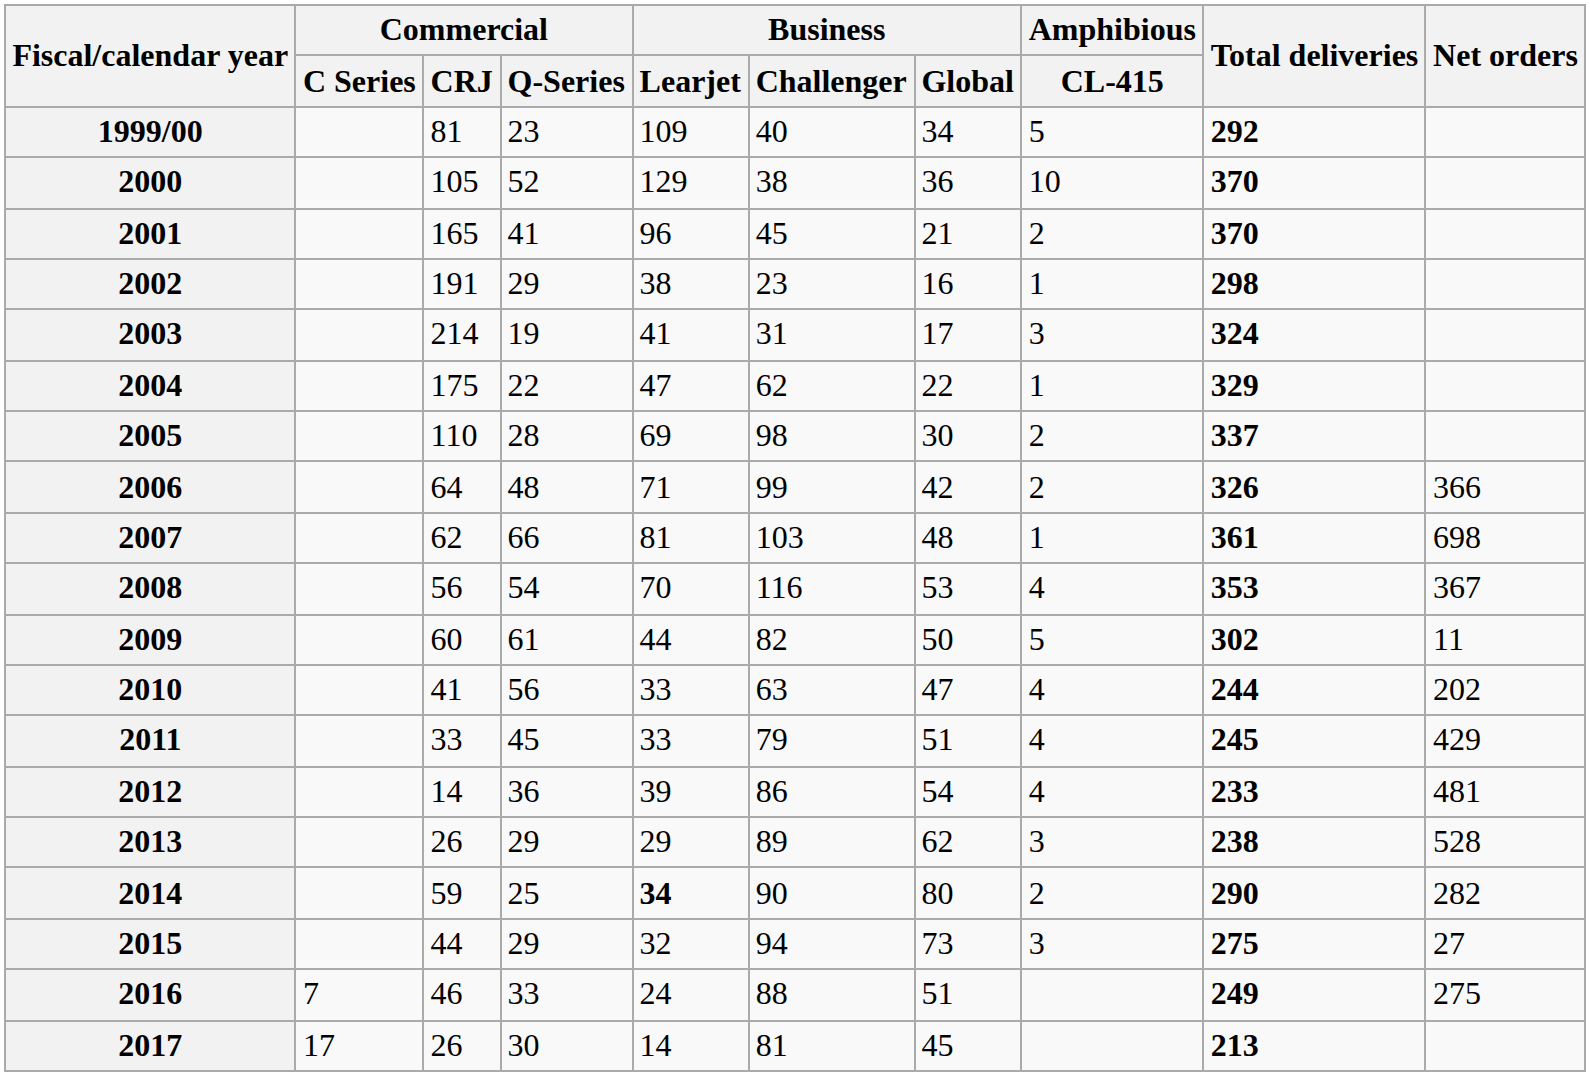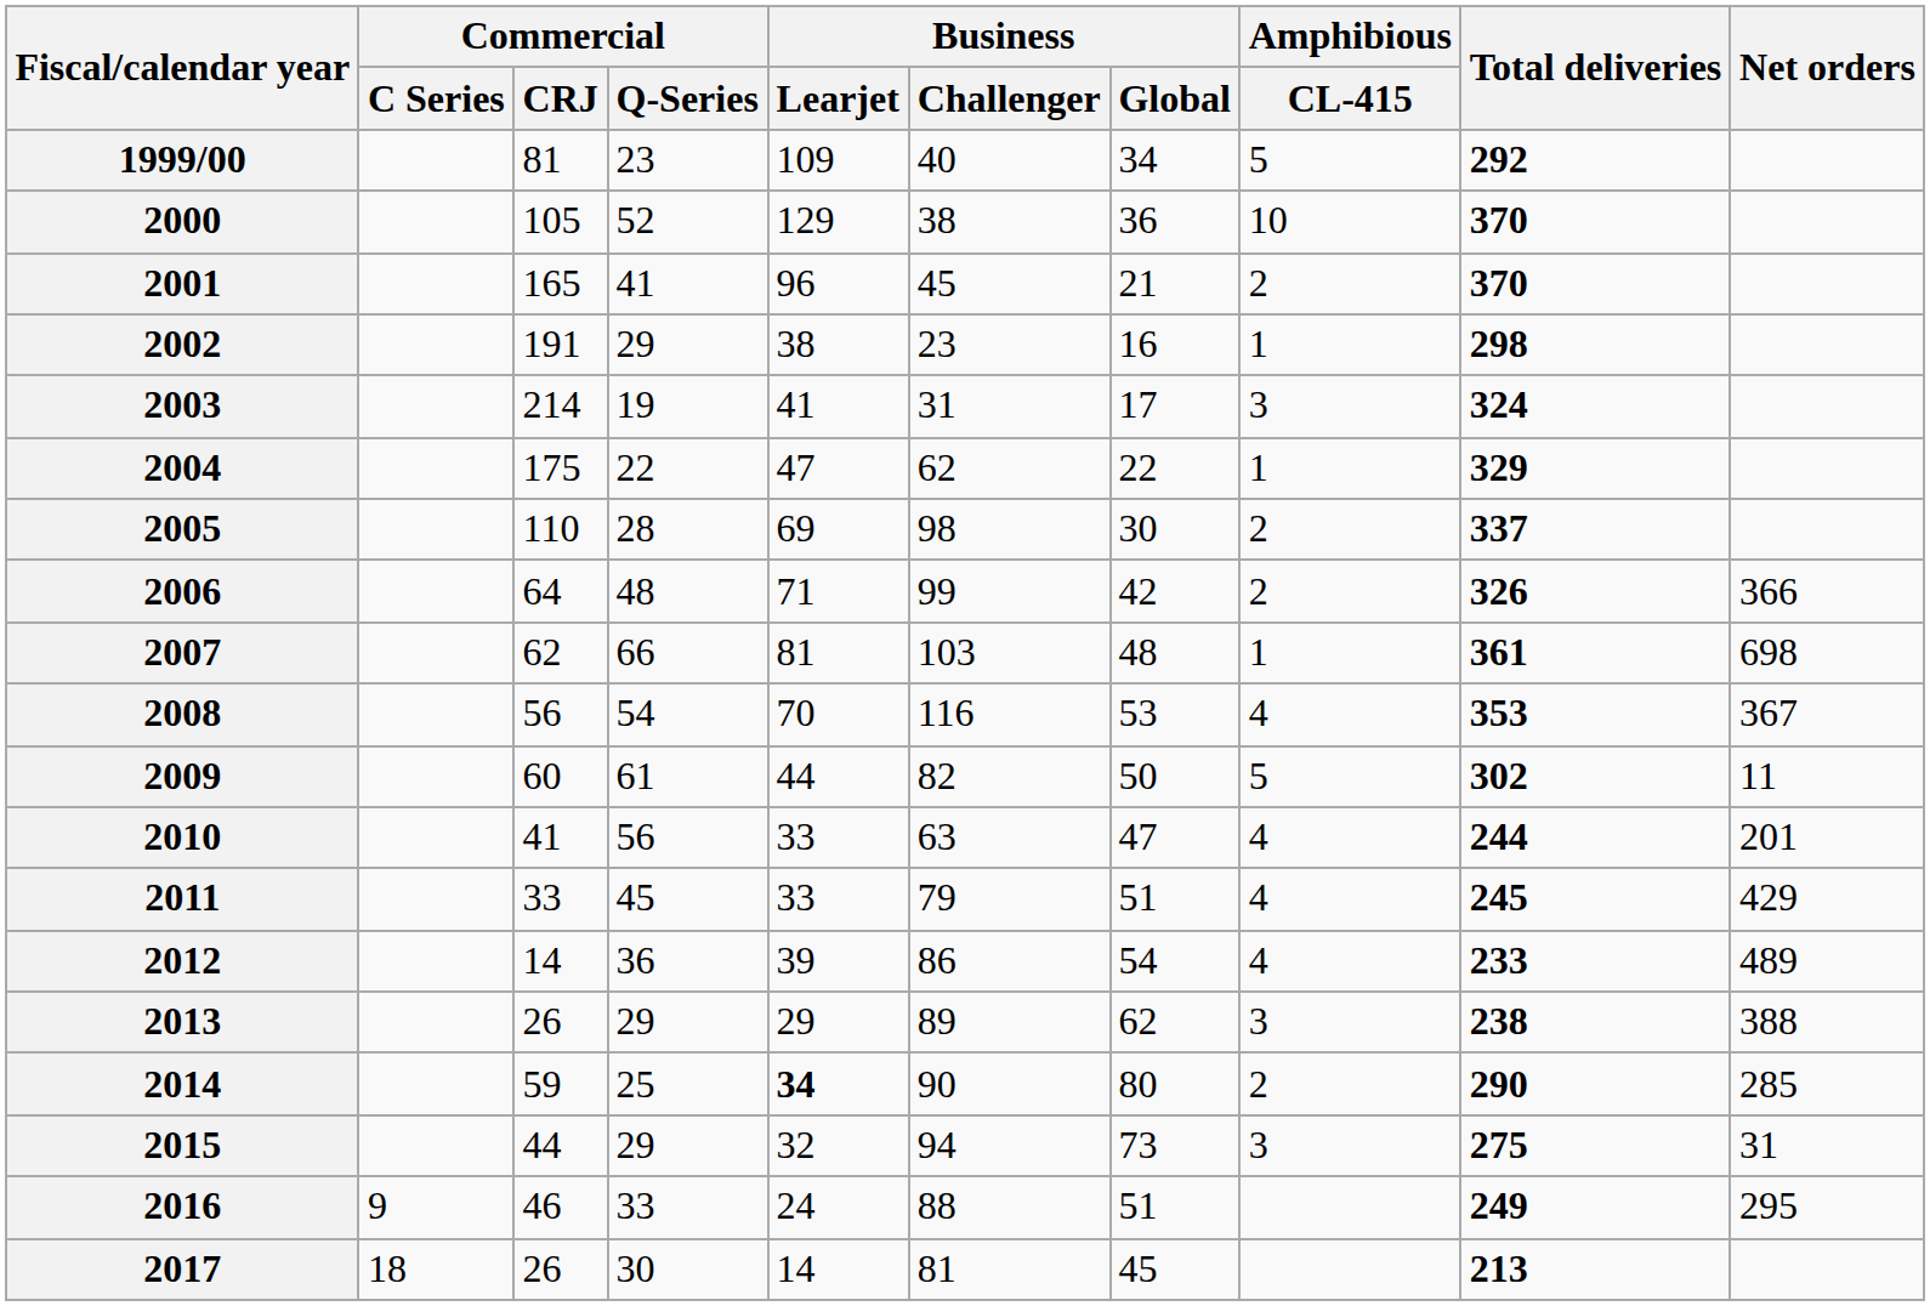 <table class="wikitable">
 <tr>
 <th rowspan="2">Fiscal/calendar year</th>
 <th colspan="3">Commercial</th>
 <th colspan="3">Business</th>
 <th>Amphibious</th>
 <th rowspan="2">Total deliveries</th>
 <th rowspan="2">Net orders</th>
 </tr>
 <tr>
 <th>C Series</th>
 <th>CRJ</th>
 <th>Q-Series</th>
 <th>Learjet</th>
 <th>Challenger</th>
 <th>Global</th>
 <th>CL-415</th>
 </tr>
 <tr>
 <th>1999/00</th>
 <td></td>
 <td>81</td>
 <td>23</td>
 <td>109</td>
 <td>40</td>
 <td>34</td>
 <td>5</td>
 <td><strong>292</strong></td>
 <td></td>
 </tr>
 <tr>
 <th>2000</th>
 <td></td>
 <td>105</td>
 <td>52</td>
 <td>129</td>
 <td>38</td>
 <td>36</td>
 <td>10</td>
 <td><strong>370</strong></td>
 <td></td>
 </tr>
 <tr>
 <th>2001</th>
 <td></td>
 <td>165</td>
 <td>41</td>
 <td>96</td>
 <td>45</td>
 <td>21</td>
 <td>2</td>
 <td><strong>370</strong></td>
 <td></td>
 </tr>
 <tr>
 <th>2002</th>
 <td></td>
 <td>191</td>
 <td>29</td>
 <td>38</td>
 <td>23</td>
 <td>16</td>
 <td>1</td>
 <td><strong>298</strong></td>
 <td></td>
 </tr>
 <tr>
 <th>2003</th>
 <td></td>
 <td>214</td>
 <td>19</td>
 <td>41</td>
 <td>31</td>
 <td>17</td>
 <td>3</td>
 <td><strong>324</strong></td>
 <td></td>
 </tr>
 <tr>
 <th>2004</th>
 <td></td>
 <td>175</td>
 <td>22</td>
 <td>47</td>
 <td>62</td>
 <td>22</td>
 <td>1</td>
 <td><strong>329</strong></td>
 <td></td>
 </tr>
 <tr>
 <th>2005</th>
 <td></td>
 <td>110</td>
 <td>28</td>
 <td>69</td>
 <td>98</td>
 <td>30</td>
 <td>2</td>
 <td><strong>337</strong></td>
 <td></td>
 </tr>
 <tr>
 <th>2006</th>
 <td></td>
 <td>64</td>
 <td>48</td>
 <td>71</td>
 <td>99</td>
 <td>42</td>
 <td>2</td>
 <td><strong>326</strong></td>
 <td>366</td>
 </tr>
 <tr>
 <th>2007</th>
 <td></td>
 <td>62</td>
 <td>66</td>
 <td>81</td>
 <td>103</td>
 <td>48</td>
 <td>1</td>
 <td><strong>361</strong></td>
 <td>698</td>
 </tr>
 <tr>
 <th>2008</th>
 <td></td>
 <td>56</td>
 <td>54</td>
 <td>70</td>
 <td>116</td>
 <td>53</td>
 <td>4</td>
 <td><strong>353</strong></td>
 <td>367</td>
 </tr>
 <tr>
 <th>2009</th>
 <td></td>
 <td>60</td>
 <td>61</td>
 <td>44</td>
 <td>82</td>
 <td>50</td>
 <td>5</td>
 <td><strong>302</strong></td>
 <td>11</td>
 </tr>
 <tr>
 <th>2010</th>
 <td></td>
 <td>41</td>
 <td>56</td>
 <td>33</td>
 <td>63</td>
 <td>47</td>
 <td>4</td>
 <td><strong>244</strong></td>
-<td>202</td>
+<td>201</td>
 </tr>
 <tr>
 <th>2011</th>
 <td></td>
 <td>33</td>
 <td>45</td>
 <td>33</td>
 <td>79</td>
 <td>51</td>
 <td>4</td>
 <td><strong>245</strong></td>
 <td>429</td>
 </tr>
 <tr>
 <th>2012</th>
 <td></td>
 <td>14</td>
 <td>36</td>
 <td>39</td>
 <td>86</td>
 <td>54</td>
 <td>4</td>
 <td><strong>233</strong></td>
-<td>481</td>
+<td>489</td>
 </tr>
 <tr>
 <th>2013</th>
 <td></td>
 <td>26</td>
 <td>29</td>
 <td>29</td>
 <td>89</td>
 <td>62</td>
 <td>3</td>
 <td><strong>238</strong></td>
-<td>528</td>
+<td>388</td>
 </tr>
 <tr>
 <th>2014</th>
 <td></td>
 <td>59</td>
 <td>25</td>
 <td><strong>34</strong></td>
 <td>90</td>
 <td>80</td>
 <td>2</td>
 <td><strong>290</strong></td>
-<td>282</td>
+<td>285</td>
 </tr>
 <tr>
 <th>2015</th>
 <td></td>
 <td>44</td>
 <td>29</td>
 <td>32</td>
 <td>94</td>
 <td>73</td>
 <td>3</td>
 <td><strong>275</strong></td>
-<td>27</td>
+<td>31</td>
 </tr>
 <tr>
 <th>2016</th>
-<td>7</td>
+<td>9</td>
 <td>46</td>
 <td>33</td>
 <td>24</td>
 <td>88</td>
 <td>51</td>
 <td></td>
 <td><strong>249</strong></td>
-<td>275</td>
+<td>295</td>
 </tr>
 <tr>
 <th>2017</th>
-<td>17</td>
+<td>18</td>
 <td>26</td>
 <td>30</td>
 <td>14</td>
 <td>81</td>
 <td>45</td>
 <td></td>
 <td><strong>213</strong></td>
 <td></td>
 </tr>
 </table>
